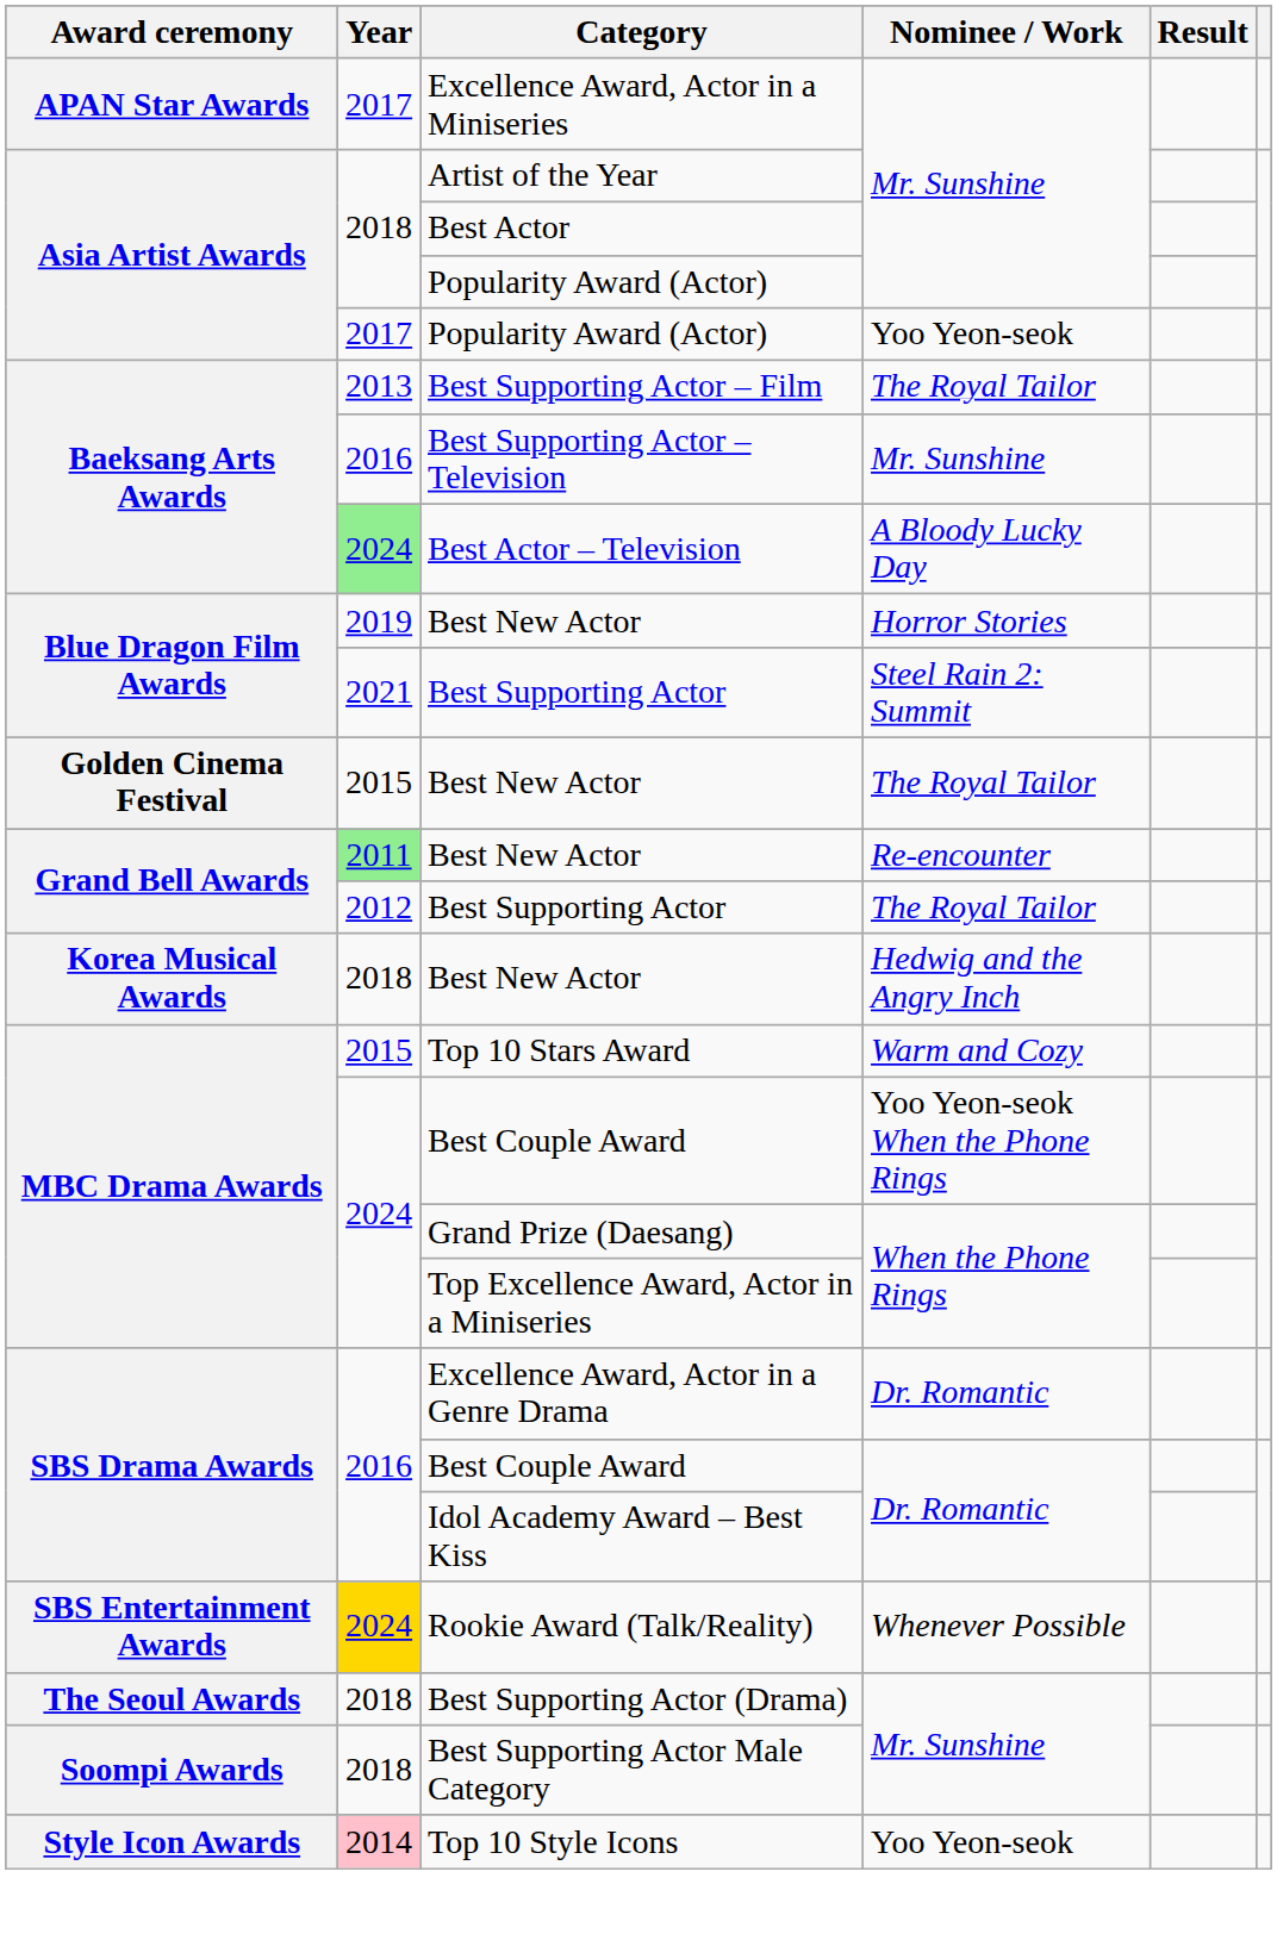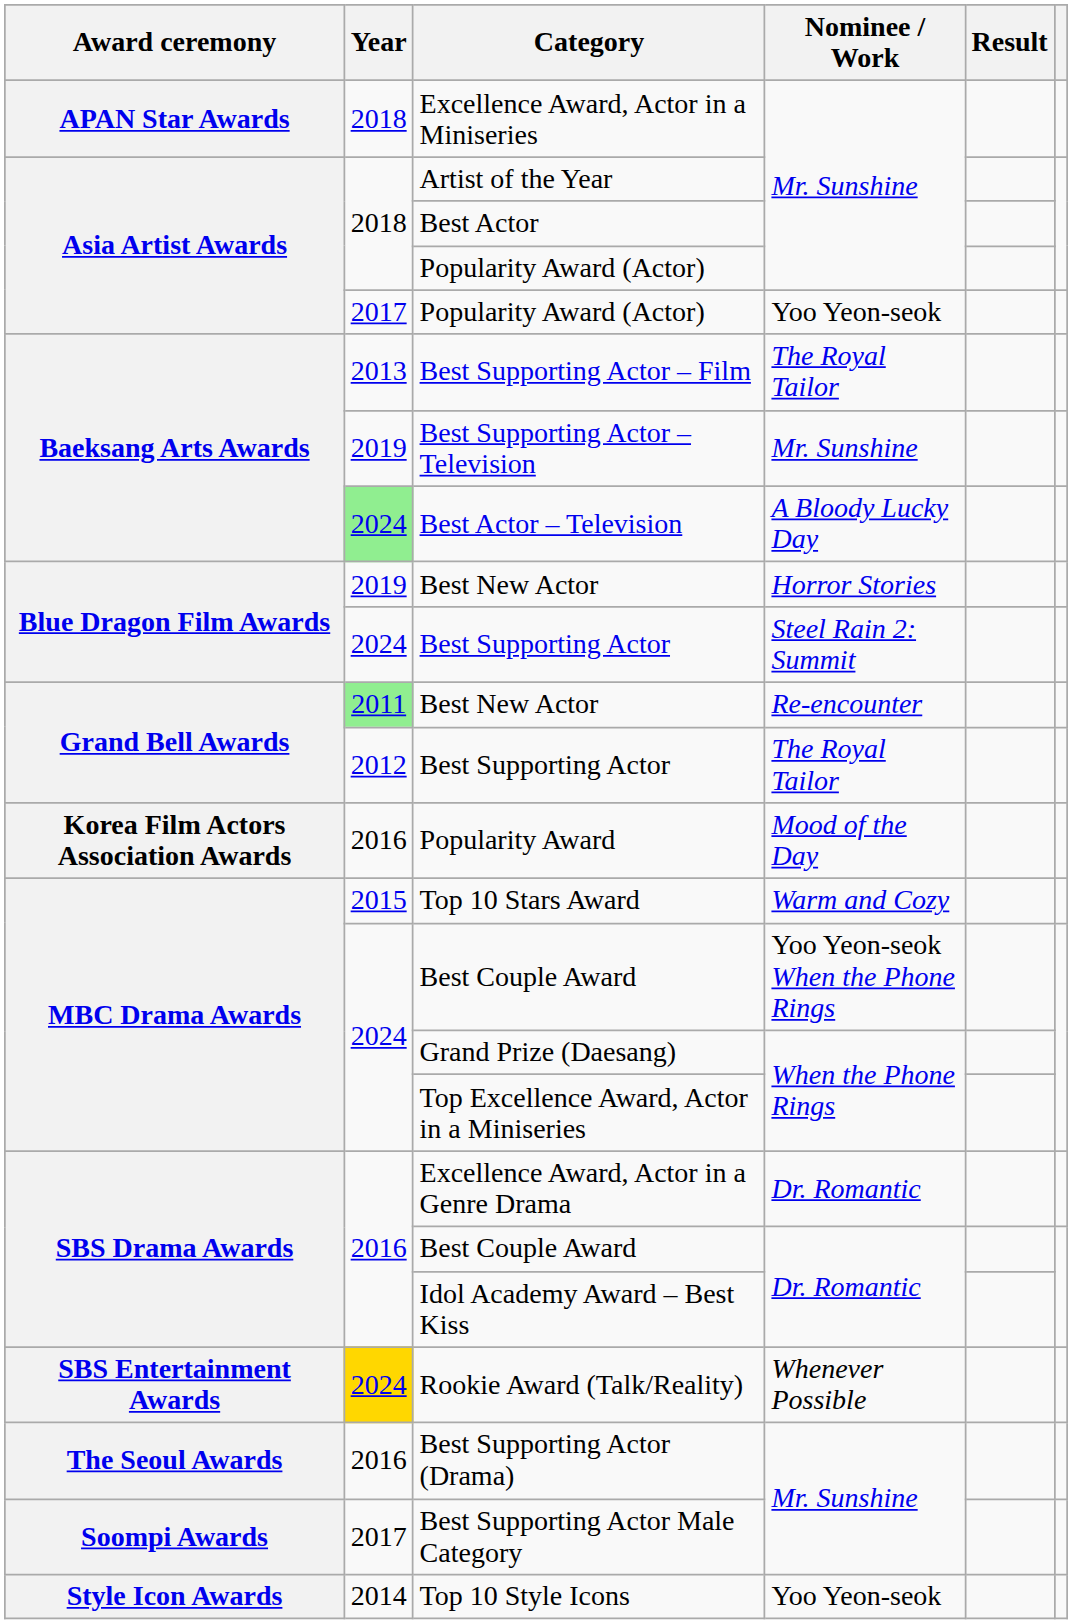 <table class="wikitable plainrowheaders sortable">
 <tr>
 <th scope="col">Award ceremony</th>
 <th scope="col">Year</th>
 <th scope="col">Category</th>
 <th scope="col">Nominee / Work</th>
 <th scope="col">Result</th>
 <th scope="col" class="unsortable"></th>
 </tr>
 <tr>
 <th scope="row"><a href='#'>APAN Star Awards</a></th>
-<td style="text-align:center"><a href='#'>2017</a></td>
+<td style="text-align:center"><a href='#'>2018</a></td>
 <td>Excellence Award, Actor in a Miniseries</td>
 <td rowspan="4"><em><a href='#'>Mr. Sunshine</a></em></td>
 <td></td>
 <td style="text-align:center"></td>
 </tr>
 <tr>
 <th scope="row" rowspan="4"><a href='#'>Asia Artist Awards</a></th>
 <td rowspan="3" style="text-align:center">2018</td>
 <td>Artist of the Year</td>
 <td></td>
 <td rowspan="3" style="text-align:center"></td>
 </tr>
 <tr>
 <td>Best Actor</td>
 <td></td>
 </tr>
 <tr>
 <td>Popularity Award (Actor)</td>
 <td></td>
 </tr>
 <tr>
 <td style="text-align:center"><a href='#'>2017</a></td>
 <td>Popularity Award (Actor)</td>
 <td>Yoo Yeon-seok</td>
 <td></td>
 <td style="text-align:center"></td>
 </tr>
 <tr>
 <th scope="row" rowspan="3"><a href='#'>Baeksang Arts Awards</a></th>
 <td style="text-align:center"><a href='#'>2013</a></td>
 <td><a href='#'>Best Supporting Actor – Film</a></td>
 <td><em><a href='#'>The Royal Tailor</a></em></td>
 <td></td>
 <td style="text-align:center"></td>
 </tr>
 <tr>
-<td style="text-align:center"><a href='#'>2016</a></td>
+<td style="text-align:center"><a href='#'>2019</a></td>
 <td><a href='#'>Best Supporting Actor – Television</a></td>
 <td><em><a href='#'>Mr. Sunshine</a></em></td>
 <td></td>
 <td style="text-align:center"></td>
 </tr>
 <tr>
 <td style="background: lightgreen; text-align:center"><a href='#'>2024</a></td>
 <td><a href='#'>Best Actor – Television</a></td>
 <td><em><a href='#'>A Bloody Lucky Day</a></em></td>
 <td></td>
 <td style="text-align:center"></td>
 </tr>
 <tr>
 <th scope="row" rowspan="2"><a href='#'>Blue Dragon Film Awards</a></th>
 <td style="text-align:center"><a href='#'>2019</a></td>
 <td>Best New Actor</td>
 <td><em><a href='#'>Horror Stories</a></em></td>
 <td></td>
 <td style="text-align:center"></td>
 </tr>
 <tr>
-<td style="text-align:center"><a href='#'>2021</a></td>
+<td style="text-align:center"><a href='#'>2024</a></td>
 <td><a href='#'>Best Supporting Actor</a></td>
 <td><em><a href='#'>Steel Rain 2: Summit</a></em></td>
-<td></td>
-<td style="text-align:center"></td>
-</tr>
-<tr>
-<th scope="row">Golden Cinema Festival</th>
-<td style="text-align:center">2015</td>
-<td>Best New Actor</td>
-<td><em><a href='#'>The Royal Tailor</a></em></td>
 <td></td>
 <td style="text-align:center"></td>
 </tr>
 <tr>
 <th scope="row" rowspan="2"><a href='#'>Grand Bell Awards</a></th>
 <td style="background: lightgreen; text-align:center"><a href='#'>2011</a></td>
 <td>Best New Actor</td>
 <td><em><a href='#'>Re-encounter</a></em></td>
 <td></td>
 <td style="text-align:center"></td>
 </tr>
 <tr>
 <td style="text-align:center"><a href='#'>2012</a></td>
 <td>Best Supporting Actor</td>
 <td><em><a href='#'>The Royal Tailor</a></em></td>
 <td></td>
 <td style="text-align:center"></td>
 </tr>
 <tr>
-<th scope="row"><a href='#'>Korea Musical Awards</a></th>
-<td style="text-align:center">2018</td>
-<td>Best New Actor</td>
-<td><em><a href='#'>Hedwig and the Angry Inch</a></em></td>
+<th scope="row">Korea Film Actors Association Awards</th>
+<td style="text-align:center">2016</td>
+<td>Popularity Award</td>
+<td><em><a href='#'>Mood of the Day</a></em></td>
 <td></td>
 <td style="text-align:center"></td>
 </tr>
 <tr>
 <th rowspan="4" scope="row"><a href='#'>MBC Drama Awards</a></th>
 <td style="text-align:center"><a href='#'>2015</a></td>
 <td>Top 10 Stars Award</td>
 <td><em><a href='#'>Warm and Cozy</a></em></td>
 <td></td>
 <td style="text-align:center"></td>
 </tr>
 <tr>
 <td rowspan="3" style="text-align:center"><a href='#'>2024</a></td>
 <td>Best Couple Award</td>
 <td>Yoo Yeon-seok <br><em><a href='#'>When the Phone Rings</a></em></td>
 <td></td>
 <td rowspan="3" style="text-align:center"></td>
 </tr>
 <tr>
 <td>Grand Prize (Daesang)</td>
 <td rowspan="2"><em><a href='#'>When the Phone Rings</a></em></td>
 <td></td>
 </tr>
 <tr>
 <td>Top Excellence Award, Actor in a Miniseries</td>
 <td></td>
 </tr>
 <tr>
 <th scope="row" rowspan="3"><a href='#'>SBS Drama Awards</a></th>
 <td rowspan="3" style="text-align:center"><a href='#'>2016</a></td>
 <td>Excellence Award, Actor in a Genre Drama</td>
 <td><em><a href='#'>Dr. Romantic</a></em></td>
 <td></td>
 <td style="text-align:center"></td>
 </tr>
 <tr>
 <td>Best Couple Award</td>
 <td rowspan="2"><em><a href='#'>Dr. Romantic</a></em> </td>
 <td></td>
 <td rowspan="2" style="text-align:center"></td>
 </tr>
 <tr>
 <td>Idol Academy Award – Best Kiss</td>
 <td></td>
 </tr>
 <tr>
 <th scope="row"><a href='#'>SBS Entertainment Awards</a></th>
 <td style="background: gold; text-align:center"><a href='#'>2024</a></td>
 <td>Rookie Award (Talk/Reality)</td>
 <td><em>Whenever Possible</em></td>
 <td></td>
 <td style="text-align:center"></td>
 </tr>
 <tr>
 <th scope="row"><a href='#'>The Seoul Awards</a></th>
-<td style="text-align:center">2018</td>
+<td style="text-align:center">2016</td>
 <td>Best Supporting Actor (Drama)</td>
 <td rowspan="2"><em><a href='#'>Mr. Sunshine</a></em></td>
 <td></td>
 <td style="text-align:center"></td>
 </tr>
 <tr>
 <th scope="row"><a href='#'>Soompi Awards</a></th>
-<td style="text-align:center">2018</td>
+<td style="text-align:center">2017</td>
 <td>Best Supporting Actor Male Category</td>
 <td></td>
 <td style="text-align:center"></td>
 </tr>
 <tr>
 <th scope="row"><a href='#'>Style Icon Awards</a></th>
-<td style="background: pink; text-align:center">2014</td>
+<td style="text-align:center">2014</td>
 <td>Top 10 Style Icons</td>
 <td>Yoo Yeon-seok</td>
 <td></td>
 <td style="text-align:center"></td>
 </tr>
 </table>
